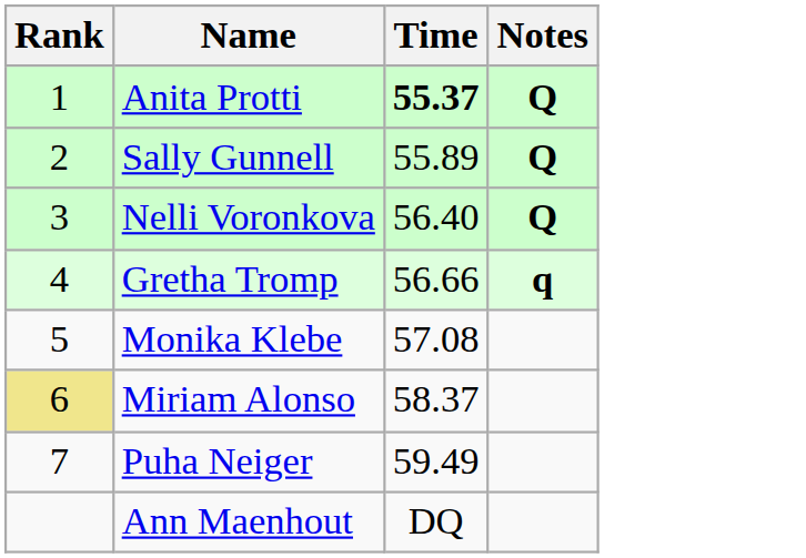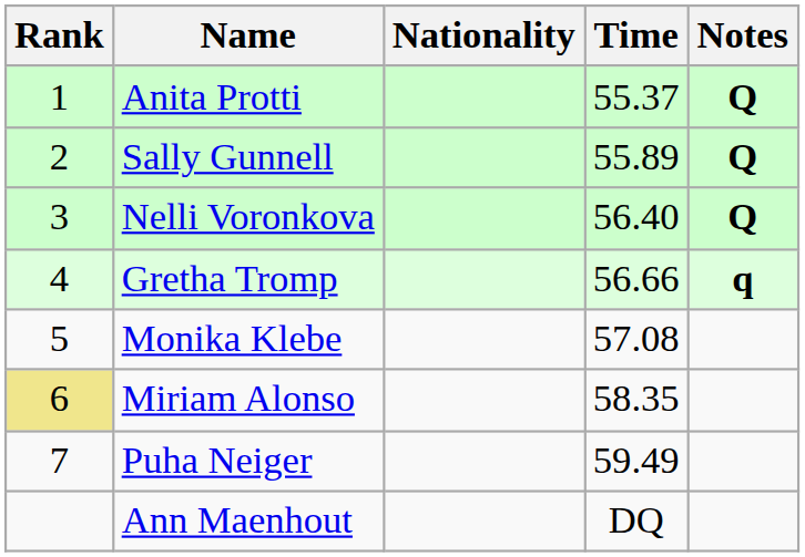 <table class="wikitable sortable" style="text-align:center">
 <tr>
 <th>Rank</th>
 <th>Name</th>
+<th>Nationality</th>
 <th>Time</th>
 <th>Notes</th>
 </tr>
 <tr bgcolor=ccffcc>
 <td>1</td>
 <td align=left><a href='#'>Anita Protti</a></td>
-<td><strong>55.37</strong></td>
+<td align=left></td>
+<td>55.37</td>
 <td><strong>Q</strong></td>
 </tr>
 <tr bgcolor=ccffcc>
 <td>2</td>
 <td align=left><a href='#'>Sally Gunnell</a></td>
+<td align=left></td>
 <td>55.89</td>
 <td><strong>Q</strong></td>
 </tr>
 <tr bgcolor=ccffcc>
 <td>3</td>
 <td align=left><a href='#'>Nelli Voronkova</a></td>
+<td align=left></td>
 <td>56.40</td>
 <td><strong>Q</strong></td>
 </tr>
 <tr bgcolor=ddffdd>
 <td>4</td>
 <td align=left><a href='#'>Gretha Tromp</a></td>
+<td align=left></td>
 <td>56.66</td>
 <td><strong>q</strong></td>
 </tr>
 <tr>
 <td>5</td>
 <td align=left><a href='#'>Monika Klebe</a></td>
+<td align=left></td>
 <td>57.08</td>
 <td></td>
 </tr>
 <tr>
 <td style="background: khaki;">6</td>
 <td align=left><a href='#'>Miriam Alonso</a></td>
-<td>58.37</td>
+<td align=left></td>
+<td>58.35</td>
 <td></td>
 </tr>
 <tr>
 <td>7</td>
 <td align=left><a href='#'>Puha Neiger</a></td>
+<td align=left></td>
 <td>59.49</td>
 <td></td>
 </tr>
 <tr>
 <td></td>
 <td align=left><a href='#'>Ann Maenhout</a></td>
+<td align=left></td>
 <td>DQ</td>
 <td></td>
 </tr>
 </table>
